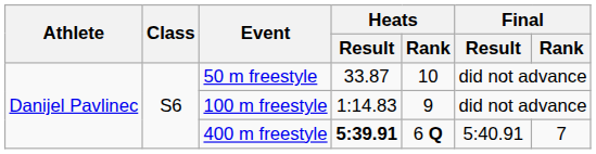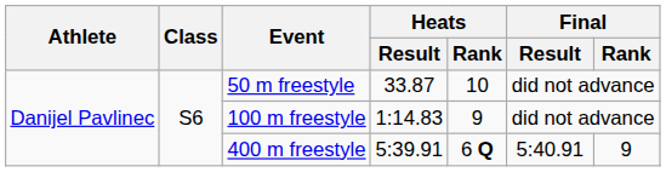 <table class=wikitable style="font-size:90%">
 <tr>
 <th rowspan="2">Athlete</th>
 <th rowspan="2">Class</th>
 <th rowspan="2">Event</th>
 <th colspan="2">Heats</th>
 <th colspan="2">Final</th>
 </tr>
 <tr>
 <th>Result</th>
 <th>Rank</th>
 <th>Result</th>
 <th>Rank</th>
 </tr>
 <tr>
 <td rowspan="3"><a href='#'>Danijel Pavlinec</a></td>
 <td rowspan="3" style="text-align:center;">S6</td>
 <td><a href='#'>50 m freestyle</a></td>
 <td style="text-align:center;">33.87</td>
 <td style="text-align:center;">10</td>
 <td style="text-align:center;" colspan="2">did not advance</td>
 </tr>
 <tr>
 <td><a href='#'>100 m freestyle</a></td>
 <td style="text-align:center;">1:14.83</td>
 <td style="text-align:center;">9</td>
 <td style="text-align:center;" colspan="2">did not advance</td>
 </tr>
 <tr>
 <td><a href='#'>400 m freestyle</a></td>
-<td style="text-align:center;"><strong>5:39.91</strong></td>
+<td style="text-align:center;">5:39.91</td>
 <td style="text-align:center;">6 <strong>Q</strong></td>
 <td style="text-align:center;">5:40.91</td>
-<td style="text-align:center;">7</td>
+<td style="text-align:center;">9</td>
 </tr>
 </table>
